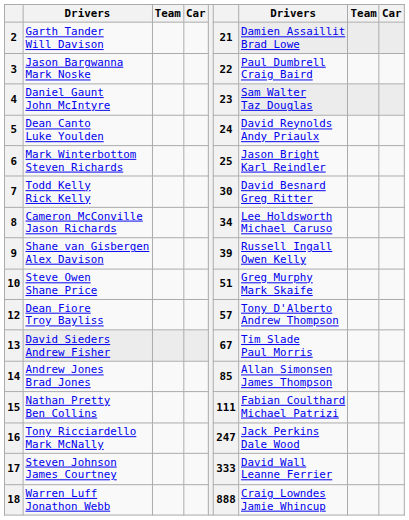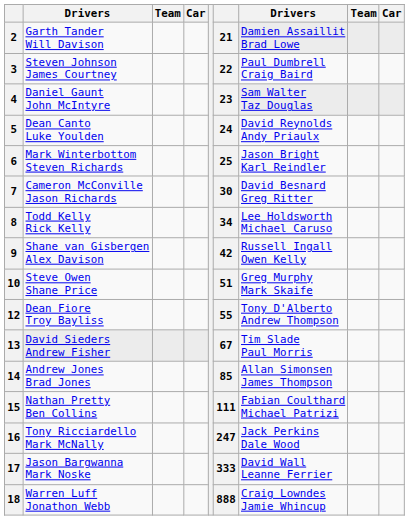 <table class="wikitable" style="font-size: 85%;">
 <tr>
 <th></th>
 <th>Drivers</th>
 <th>Team</th>
 <th>Car</th>
 <th rowspan="18"></th>
 <th></th>
 <th>Drivers</th>
 <th>Team</th>
 <th>Car</th>
 </tr>
 <tr>
 <th>2</th>
 <td> <a href='#'>Garth Tander</a><br> <a href='#'>Will Davison</a></td>
 <td><br></td>
 <td></td>
 <th>21</th>
 <td style="background:#ececec;"> <a href='#'>Damien Assaillit</a><br> <a href='#'>Brad Lowe</a></td>
 <td style="background:#ececec;"><br></td>
 <td style="background:#ececec;"></td>
 </tr>
 <tr>
 <th>3</th>
-<td> <a href='#'>Jason Bargwanna</a><br> <a href='#'>Mark Noske</a></td>
+<td> <a href='#'>Steven Johnson</a><br> <a href='#'>James Courtney</a></td>
 <td><br></td>
 <td></td>
 <th>22</th>
 <td> <a href='#'>Paul Dumbrell</a><br> <a href='#'>Craig Baird</a></td>
 <td><br></td>
 <td></td>
 </tr>
 <tr>
 <th>4</th>
 <td> <a href='#'>Daniel Gaunt</a><br> <a href='#'>John McIntyre</a></td>
 <td><br></td>
 <td></td>
 <th>23</th>
 <td style="background:#ececec;"> <a href='#'>Sam Walter</a><br> <a href='#'>Taz Douglas</a></td>
 <td style="background:#ececec;"><br></td>
 <td style="background:#ececec;"></td>
 </tr>
 <tr>
 <th>5</th>
 <td> <a href='#'>Dean Canto</a><br> <a href='#'>Luke Youlden</a></td>
 <td><br></td>
 <td></td>
 <th>24</th>
 <td> <a href='#'>David Reynolds</a><br> <a href='#'>Andy Priaulx</a></td>
 <td><br></td>
 <td></td>
 </tr>
 <tr>
 <th>6</th>
 <td> <a href='#'>Mark Winterbottom</a><br> <a href='#'>Steven Richards</a></td>
 <td><br></td>
 <td></td>
 <th>25</th>
 <td> <a href='#'>Jason Bright</a><br> <a href='#'>Karl Reindler</a></td>
 <td><br></td>
 <td></td>
 </tr>
 <tr>
 <th>7</th>
-<td> <a href='#'>Todd Kelly</a><br> <a href='#'>Rick Kelly</a></td>
+<td> <a href='#'>Cameron McConville</a><br> <a href='#'>Jason Richards</a></td>
 <td><br></td>
 <td></td>
 <th>30</th>
 <td> <a href='#'>David Besnard</a><br> <a href='#'>Greg Ritter</a></td>
 <td><br></td>
 <td></td>
 </tr>
 <tr>
 <th>8</th>
-<td> <a href='#'>Cameron McConville</a><br> <a href='#'>Jason Richards</a></td>
+<td> <a href='#'>Todd Kelly</a><br> <a href='#'>Rick Kelly</a></td>
 <td><br></td>
 <td></td>
 <th>34</th>
 <td> <a href='#'>Lee Holdsworth</a><br> <a href='#'>Michael Caruso</a></td>
 <td><br></td>
 <td></td>
 </tr>
 <tr>
 <th>9</th>
 <td> <a href='#'>Shane van Gisbergen</a><br> <a href='#'>Alex Davison</a></td>
 <td><br></td>
 <td></td>
-<th>39</th>
+<th>42</th>
 <td> <a href='#'>Russell Ingall</a><br> <a href='#'>Owen Kelly</a></td>
 <td><br></td>
 <td></td>
 </tr>
 <tr>
 <th>10</th>
 <td> <a href='#'>Steve Owen</a><br> <a href='#'>Shane Price</a></td>
 <td><br></td>
 <td></td>
 <th>51</th>
 <td> <a href='#'>Greg Murphy</a><br> <a href='#'>Mark Skaife</a></td>
 <td><br></td>
 <td></td>
 </tr>
 <tr>
 <th>12</th>
 <td> <a href='#'>Dean Fiore</a><br> <a href='#'>Troy Bayliss</a></td>
 <td><br></td>
 <td></td>
-<th>57</th>
+<th>55</th>
 <td> <a href='#'>Tony D'Alberto</a><br> <a href='#'>Andrew Thompson</a></td>
 <td><br></td>
 <td></td>
 </tr>
 <tr>
 <th>13</th>
 <td style="background:#ececec;"> <a href='#'>David Sieders</a><br> <a href='#'>Andrew Fisher</a></td>
 <td style="background:#ececec;"><br></td>
 <td style="background:#ececec;"></td>
 <th>67</th>
 <td> <a href='#'>Tim Slade</a><br> <a href='#'>Paul Morris</a></td>
 <td><br></td>
 <td></td>
 </tr>
 <tr>
 <th>14</th>
 <td> <a href='#'>Andrew Jones</a><br> <a href='#'>Brad Jones</a></td>
 <td><br></td>
 <td></td>
 <th>85</th>
 <td> <a href='#'>Allan Simonsen</a><br> <a href='#'>James Thompson</a></td>
 <td><br></td>
 <td></td>
 </tr>
 <tr>
 <th>15</th>
 <td> <a href='#'>Nathan Pretty</a><br> <a href='#'>Ben Collins</a></td>
 <td><br></td>
 <td></td>
 <th>111</th>
 <td> <a href='#'>Fabian Coulthard</a><br> <a href='#'>Michael Patrizi</a></td>
 <td><br></td>
 <td></td>
 </tr>
 <tr>
 <th>16</th>
 <td> <a href='#'>Tony Ricciardello</a><br> <a href='#'>Mark McNally</a></td>
 <td><br></td>
 <td></td>
 <th>247</th>
 <td> <a href='#'>Jack Perkins</a><br> <a href='#'>Dale Wood</a></td>
 <td><br></td>
 <td></td>
 </tr>
 <tr>
 <th>17</th>
-<td> <a href='#'>Steven Johnson</a><br> <a href='#'>James Courtney</a></td>
+<td> <a href='#'>Jason Bargwanna</a><br> <a href='#'>Mark Noske</a></td>
 <td><br></td>
 <td></td>
 <th>333</th>
 <td> <a href='#'>David Wall</a><br> <a href='#'>Leanne Ferrier</a></td>
 <td><br></td>
 <td></td>
 </tr>
 <tr>
 <th>18</th>
 <td> <a href='#'>Warren Luff</a><br> <a href='#'>Jonathon Webb</a></td>
 <td><br></td>
 <td></td>
 <th>888</th>
 <td> <a href='#'>Craig Lowndes</a><br> <a href='#'>Jamie Whincup</a></td>
 <td><br></td>
 <td></td>
 </tr>
 </table>
